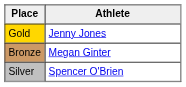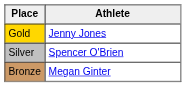 <table border=1 cellpadding=5 cellspacing=0>
 <tr>
 <th style="background:#efefef;" width="20">Place</th>
 <th style="background:#efefef;" width="200">Athlete</th>
 </tr>
 <tr align=left>
 <td style="background:gold;">Gold</td>
 <td><a href='#'>Jenny Jones</a></td>
 </tr>
 <tr align=left>
+<td style="background:silver;">Silver</td>
+<td><a href='#'>Spencer O'Brien</a></td>
+</tr>
+<tr align=left>
 <td style="background:#CC9966;">Bronze</td>
 <td><a href='#'>Megan Ginter</a></td>
 </tr>
-<tr align=left>
-<td style="background:silver;">Silver</td>
-<td><a href='#'>Spencer O'Brien</a></td>
-</tr>
 </table>
